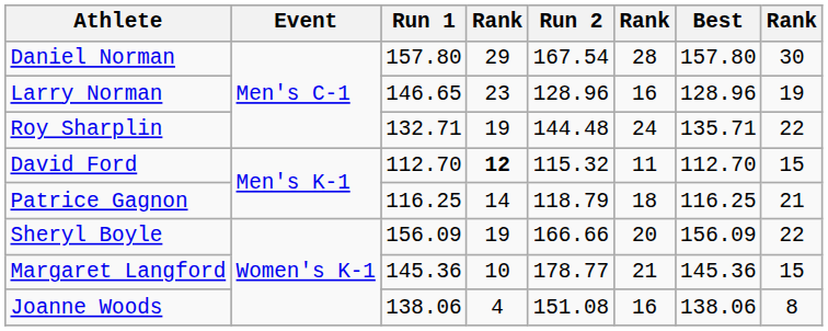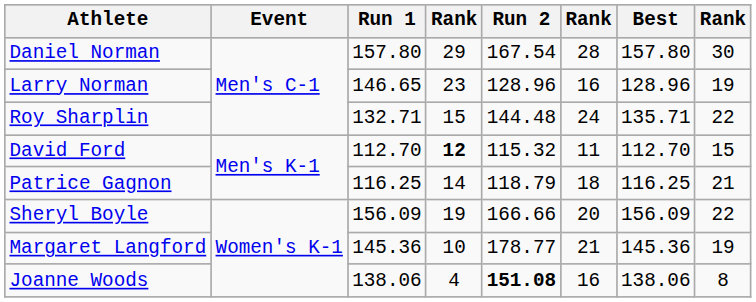 <table class="wikitable" style="font-size:90%">
 <tr>
 <th>Athlete</th>
 <th>Event</th>
 <th>Run 1</th>
 <th>Rank</th>
 <th>Run 2</th>
 <th>Rank</th>
 <th>Best</th>
 <th>Rank</th>
 </tr>
 <tr align=center>
 <td align=left><a href='#'>Daniel Norman</a></td>
 <td align=left rowspan=3><a href='#'>Men's C-1</a></td>
 <td>157.80</td>
 <td>29</td>
 <td>167.54</td>
 <td>28</td>
 <td>157.80</td>
 <td>30</td>
 </tr>
 <tr align=center>
 <td align=left><a href='#'>Larry Norman</a></td>
 <td>146.65</td>
 <td>23</td>
 <td>128.96</td>
 <td>16</td>
 <td>128.96</td>
 <td>19</td>
 </tr>
 <tr align=center>
 <td align=left><a href='#'>Roy Sharplin</a></td>
 <td>132.71</td>
-<td>19</td>
+<td>15</td>
 <td>144.48</td>
 <td>24</td>
 <td>135.71</td>
 <td>22</td>
 </tr>
 <tr align=center>
 <td align=left><a href='#'>David Ford</a></td>
 <td align=left rowspan=2><a href='#'>Men's K-1</a></td>
 <td>112.70</td>
 <td><strong>12</strong></td>
 <td>115.32</td>
 <td>11</td>
 <td>112.70</td>
 <td>15</td>
 </tr>
 <tr align=center>
 <td align=left><a href='#'>Patrice Gagnon</a></td>
 <td>116.25</td>
 <td>14</td>
 <td>118.79</td>
 <td>18</td>
 <td>116.25</td>
 <td>21</td>
 </tr>
 <tr align=center>
 <td align=left><a href='#'>Sheryl Boyle</a></td>
 <td align=left rowspan=3><a href='#'>Women's K-1</a></td>
 <td>156.09</td>
 <td>19</td>
 <td>166.66</td>
 <td>20</td>
 <td>156.09</td>
 <td>22</td>
 </tr>
 <tr align=center>
 <td align=left><a href='#'>Margaret Langford</a></td>
 <td>145.36</td>
 <td>10</td>
 <td>178.77</td>
 <td>21</td>
 <td>145.36</td>
-<td>15</td>
+<td>19</td>
 </tr>
 <tr align=center>
 <td align=left><a href='#'>Joanne Woods</a></td>
 <td>138.06</td>
 <td>4</td>
-<td>151.08</td>
+<td><strong>151.08</strong></td>
 <td>16</td>
 <td>138.06</td>
 <td>8</td>
 </tr>
 </table>
